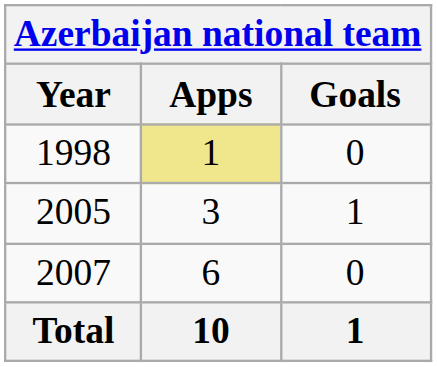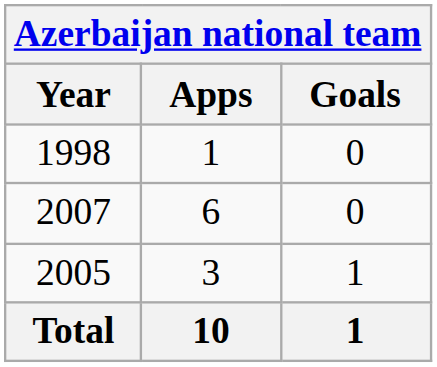 <table class="wikitable" style="text-align:center">
 <tr>
 <th colspan=3><a href='#'>Azerbaijan national team</a></th>
 </tr>
 <tr>
 <th>Year</th>
 <th>Apps</th>
 <th>Goals</th>
 </tr>
 <tr>
 <td>1998</td>
-<td style="background: khaki;">1</td>
+<td>1</td>
+<td>0</td>
+</tr>
+<tr>
+<td>2007</td>
+<td>6</td>
 <td>0</td>
 </tr>
 <tr>
 <td>2005</td>
 <td>3</td>
 <td>1</td>
 </tr>
 <tr>
-<td>2007</td>
-<td>6</td>
-<td>0</td>
-</tr>
-<tr>
 <th>Total</th>
 <th>10</th>
 <th>1</th>
 </tr>
 </table>
